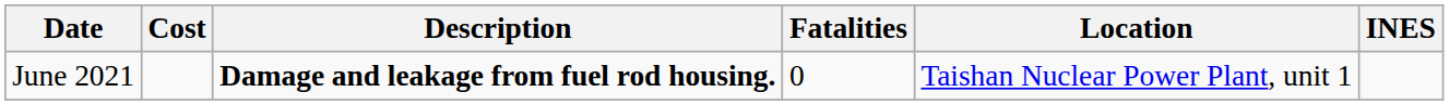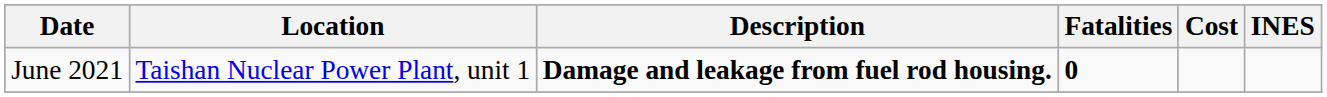 <table class="wikitable sortable">
 <tr>
 <th>Date</th>
-<th>Cost</th>
+<th>Location</th>
 <th>Description</th>
 <th>Fatalities</th>
-<th>Location</th>
+<th>Cost</th>
 <th>INES</th>
 </tr>
 <tr>
 <td>June 2021</td>
+<td><a href='#'>Taishan Nuclear Power Plant</a>, unit 1</td>
+<td><strong>Damage and leakage from fuel rod housing.</strong></td>
+<td><strong>0</strong></td>
 <td></td>
-<td><strong>Damage and leakage from fuel rod housing.</strong></td>
-<td>0</td>
-<td><a href='#'>Taishan Nuclear Power Plant</a>, unit 1</td>
 <td></td>
 </tr>
 </table>
